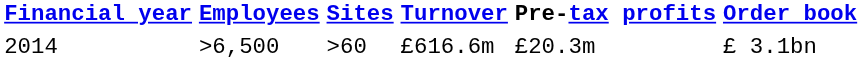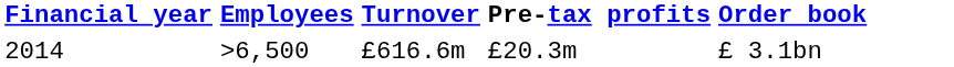 <table class=;wikitable">
 <tr>
 <th><a href='#'>Financial year</a></th>
 <th><a href='#'>Employees</a></th>
-<th><a href='#'>Sites</a></th>
 <th><a href='#'>Turnover</a></th>
 <th>Pre-<a href='#'>tax</a> <a href='#'>profits</a></th>
 <th><a href='#'>Order book</a></th>
 </tr>
 <tr>
 <td>2014</td>
 <td>>6,500</td>
-<td>>60</td>
 <td>£616.6m</td>
 <td>£20.3m</td>
 <td>£  3.1bn</td>
 </tr>
 </table>
